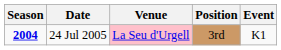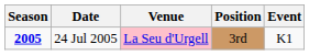 <table class="wikitable" style="text-align:center; font-size:95%;">
 <tr>
 <th>Season</th>
 <th>Date</th>
 <th>Venue</th>
 <th>Position</th>
 <th>Event</th>
 </tr>
 <tr>
-<td><strong><a href='#'>2004</a></strong></td>
+<td><strong><a href='#'>2005</a></strong></td>
 <td align=right>24 Jul 2005</td>
 <td align=left style="background: pink;"><a href='#'>La Seu d'Urgell</a></td>
 <td bgcolor=cc9966>3rd</td>
 <td>K1</td>
 </tr>
 </table>
